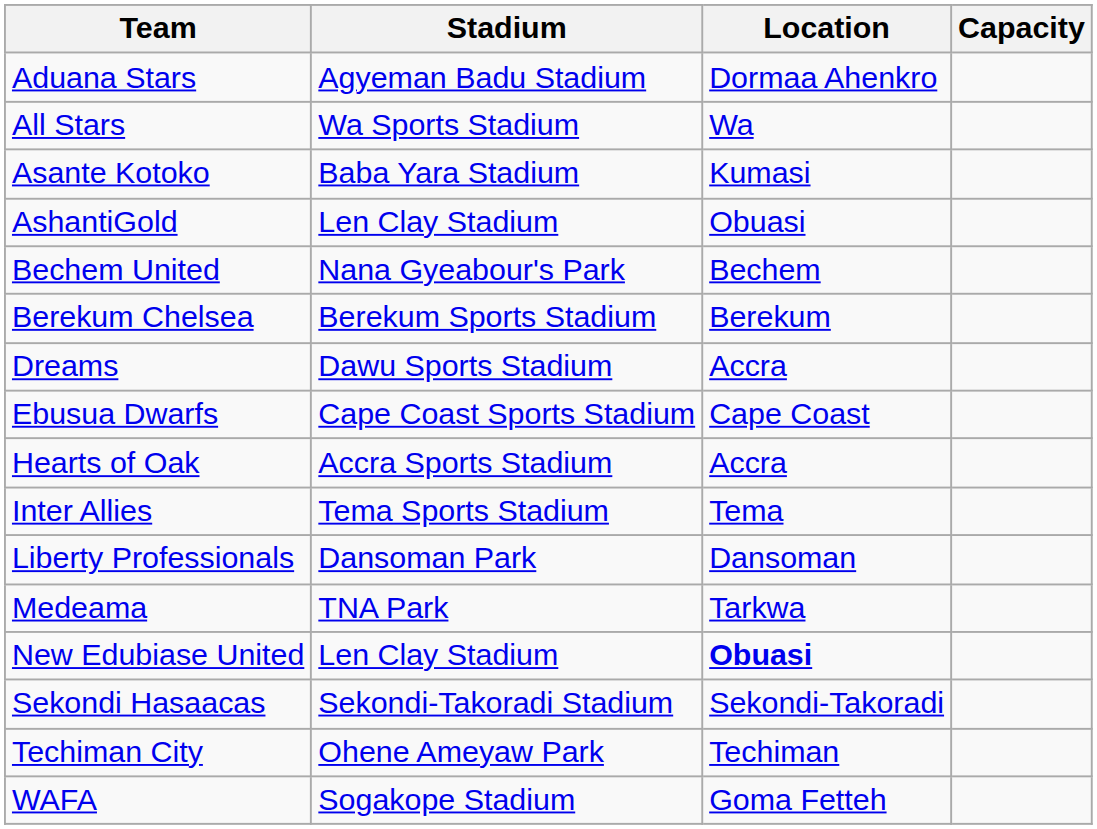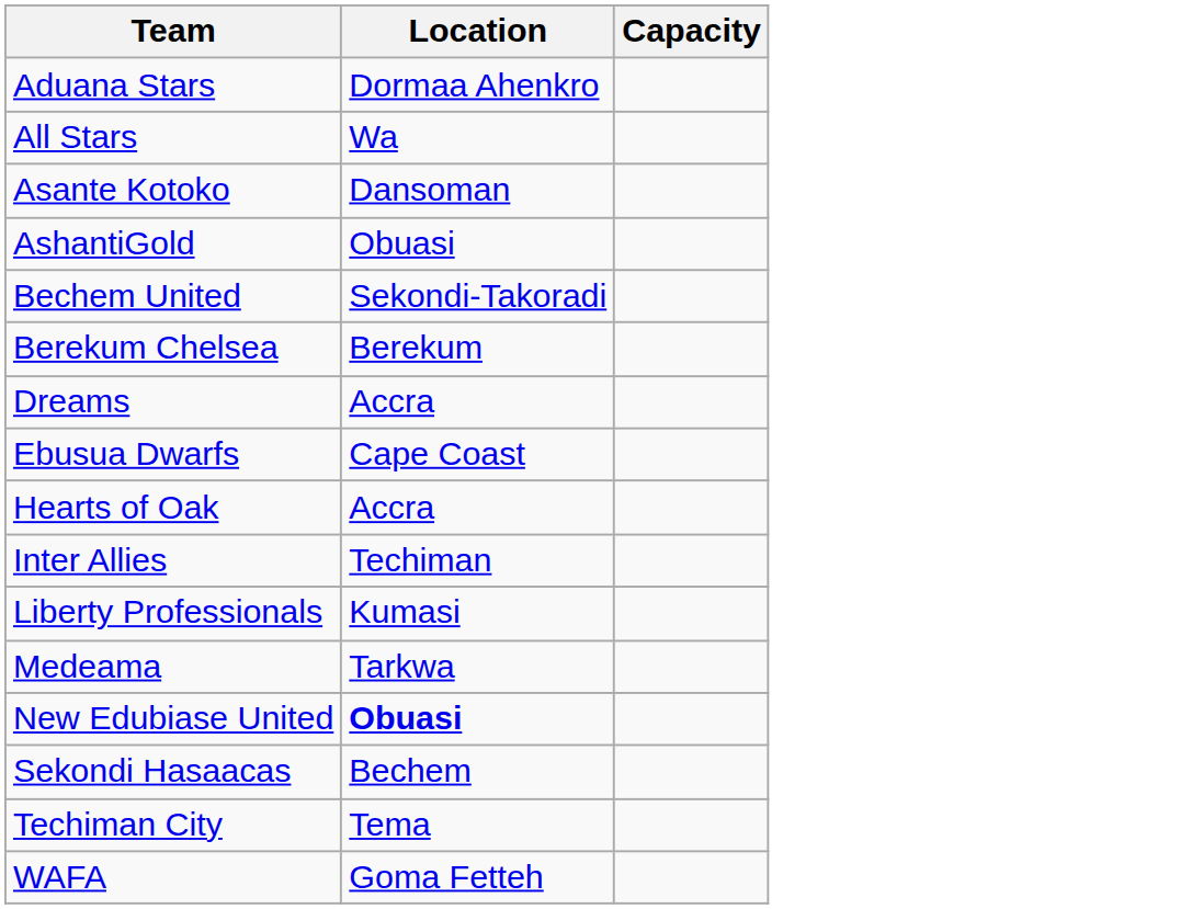 <table class="wikitable">
 <tr>
 <th>Team</th>
-<th>Stadium</th>
 <th>Location</th>
 <th>Capacity</th>
 </tr>
 <tr>
 <td><a href='#'>Aduana Stars</a></td>
-<td><a href='#'>Agyeman Badu Stadium</a></td>
 <td><a href='#'>Dormaa Ahenkro</a></td>
 <td></td>
 </tr>
 <tr>
 <td><a href='#'>All Stars</a></td>
-<td><a href='#'>Wa Sports Stadium</a></td>
 <td><a href='#'>Wa</a></td>
 <td></td>
 </tr>
 <tr>
 <td><a href='#'>Asante Kotoko</a></td>
-<td><a href='#'>Baba Yara Stadium</a></td>
-<td><a href='#'>Kumasi</a></td>
+<td><a href='#'>Dansoman</a></td>
 <td></td>
 </tr>
 <tr>
 <td><a href='#'>AshantiGold</a></td>
-<td><a href='#'>Len Clay Stadium</a></td>
 <td><a href='#'>Obuasi</a></td>
 <td></td>
 </tr>
 <tr>
 <td><a href='#'>Bechem United</a></td>
-<td><a href='#'>Nana Gyeabour's Park</a></td>
-<td><a href='#'>Bechem</a></td>
+<td><a href='#'>Sekondi-Takoradi</a></td>
 <td></td>
 </tr>
 <tr>
 <td><a href='#'>Berekum Chelsea</a></td>
-<td><a href='#'>Berekum Sports Stadium</a></td>
 <td><a href='#'>Berekum</a></td>
 <td></td>
 </tr>
 <tr>
 <td><a href='#'>Dreams</a></td>
-<td><a href='#'>Dawu Sports Stadium</a></td>
 <td><a href='#'>Accra</a></td>
 <td></td>
 </tr>
 <tr>
 <td><a href='#'>Ebusua Dwarfs</a></td>
-<td><a href='#'>Cape Coast Sports Stadium</a></td>
 <td><a href='#'>Cape Coast</a></td>
 <td></td>
 </tr>
 <tr>
 <td><a href='#'>Hearts of Oak</a></td>
-<td><a href='#'>Accra Sports Stadium</a></td>
 <td><a href='#'>Accra</a></td>
 <td></td>
 </tr>
 <tr>
 <td><a href='#'>Inter Allies</a></td>
-<td><a href='#'>Tema Sports Stadium</a></td>
-<td><a href='#'>Tema</a></td>
+<td><a href='#'>Techiman</a></td>
 <td></td>
 </tr>
 <tr>
 <td><a href='#'>Liberty Professionals</a></td>
-<td><a href='#'>Dansoman Park</a></td>
-<td><a href='#'>Dansoman</a></td>
+<td><a href='#'>Kumasi</a></td>
 <td></td>
 </tr>
 <tr>
 <td><a href='#'>Medeama</a></td>
-<td><a href='#'>TNA Park</a></td>
 <td><a href='#'>Tarkwa</a></td>
 <td></td>
 </tr>
 <tr>
 <td><a href='#'>New Edubiase United</a></td>
-<td><a href='#'>Len Clay Stadium</a></td>
 <td><strong><a href='#'>Obuasi</a></strong></td>
 <td></td>
 </tr>
 <tr>
 <td><a href='#'>Sekondi Hasaacas</a></td>
-<td><a href='#'>Sekondi-Takoradi Stadium</a></td>
-<td><a href='#'>Sekondi-Takoradi</a></td>
+<td><a href='#'>Bechem</a></td>
 <td></td>
 </tr>
 <tr>
 <td><a href='#'>Techiman City</a></td>
-<td><a href='#'>Ohene Ameyaw Park</a></td>
-<td><a href='#'>Techiman</a></td>
+<td><a href='#'>Tema</a></td>
 <td></td>
 </tr>
 <tr>
 <td><a href='#'>WAFA</a></td>
-<td><a href='#'>Sogakope Stadium</a></td>
 <td><a href='#'>Goma Fetteh</a></td>
 <td></td>
 </tr>
 </table>
